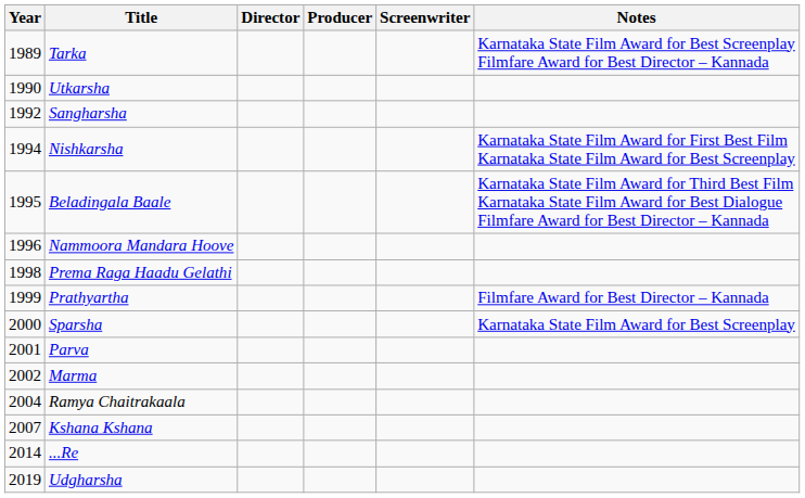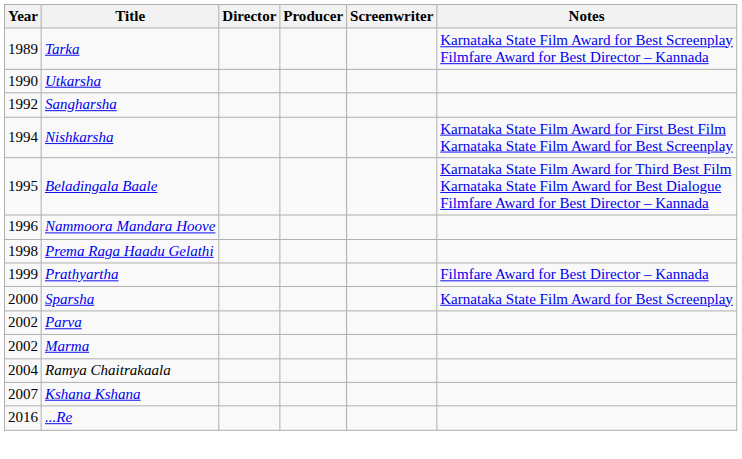 <table class="wikitable sortable plainrowheaders">
 <tr>
 <th scope="col">Year</th>
 <th scope="col">Title</th>
 <th>Director</th>
 <th>Producer</th>
 <th>Screenwriter</th>
 <th>Notes</th>
 </tr>
 <tr>
 <td>1989</td>
 <td><em><a href='#'>Tarka</a></em></td>
 <td></td>
 <td></td>
 <td></td>
 <td><a href='#'>Karnataka State Film Award for Best Screenplay</a><br><a href='#'>Filmfare Award for Best Director – Kannada</a></td>
 </tr>
 <tr>
 <td>1990</td>
 <td><em><a href='#'>Utkarsha</a></em></td>
 <td></td>
 <td></td>
 <td></td>
 <td></td>
 </tr>
 <tr>
 <td>1992</td>
 <td><em><a href='#'>Sangharsha</a></em></td>
 <td></td>
 <td></td>
 <td></td>
 <td></td>
 </tr>
 <tr>
 <td>1994</td>
 <td><em><a href='#'>Nishkarsha</a></em></td>
 <td></td>
 <td></td>
 <td></td>
 <td><a href='#'>Karnataka State Film Award for First Best Film</a><br><a href='#'>Karnataka State Film Award for Best Screenplay</a></td>
 </tr>
 <tr>
 <td>1995</td>
 <td><em><a href='#'>Beladingala Baale</a></em></td>
 <td></td>
 <td></td>
 <td></td>
 <td><a href='#'>Karnataka State Film Award for Third Best Film</a><br><a href='#'>Karnataka State Film Award for Best Dialogue</a><br><a href='#'>Filmfare Award for Best Director – Kannada</a></td>
 </tr>
 <tr>
 <td>1996</td>
 <td><em><a href='#'>Nammoora Mandara Hoove</a></em></td>
 <td></td>
 <td></td>
 <td></td>
 <td></td>
 </tr>
 <tr>
 <td>1998</td>
 <td><em><a href='#'>Prema Raga Haadu Gelathi</a></em></td>
 <td></td>
 <td></td>
 <td></td>
 <td></td>
 </tr>
 <tr>
 <td>1999</td>
 <td><em><a href='#'>Prathyartha</a></em></td>
 <td></td>
 <td></td>
 <td></td>
 <td><a href='#'>Filmfare Award for Best Director – Kannada</a></td>
 </tr>
 <tr>
 <td>2000</td>
 <td><em><a href='#'>Sparsha</a></em></td>
 <td></td>
 <td></td>
 <td></td>
 <td><a href='#'>Karnataka State Film Award for Best Screenplay</a></td>
 </tr>
 <tr>
-<td>2001</td>
+<td>2002</td>
 <td><em><a href='#'>Parva</a></em></td>
 <td></td>
 <td></td>
 <td></td>
 <td></td>
 </tr>
 <tr>
 <td>2002</td>
 <td><em><a href='#'>Marma</a></em></td>
 <td></td>
 <td></td>
 <td></td>
 <td></td>
 </tr>
 <tr>
 <td>2004</td>
 <td><em>Ramya Chaitrakaala</em></td>
 <td></td>
 <td></td>
 <td></td>
 <td></td>
 </tr>
 <tr>
 <td>2007</td>
 <td><em><a href='#'>Kshana Kshana</a></em></td>
 <td></td>
 <td></td>
 <td></td>
 <td></td>
 </tr>
 <tr>
-<td>2014</td>
+<td>2016</td>
 <td><em><a href='#'>...Re</a></em></td>
 <td></td>
 <td></td>
 <td></td>
 <td></td>
 </tr>
-<tr>
-<td>2019</td>
-<td><em><a href='#'>Udgharsha</a></em> </td>
-<td></td>
-<td></td>
-<td></td>
-<td></td>
-</tr>
 </table>
